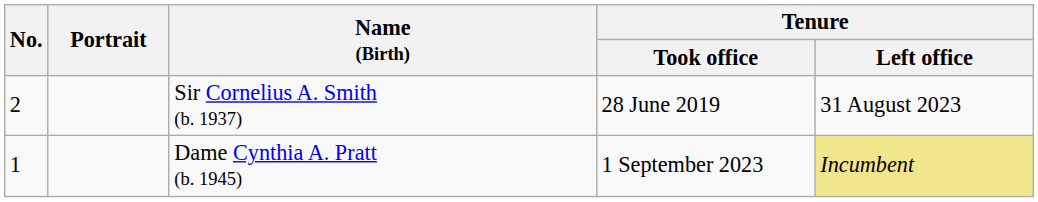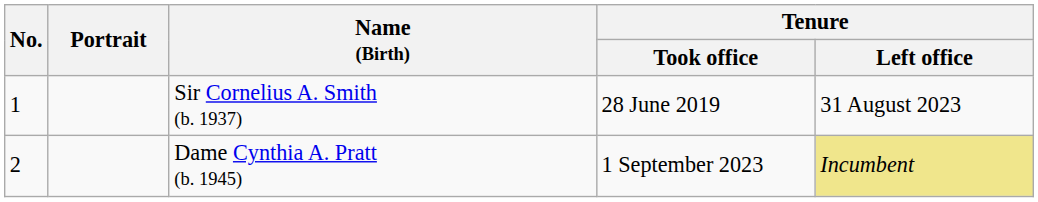 <table class="wikitable">
 <tr>
 <th scope="col" style="width:20px;" rowspan="2">No.</th>
 <th scope="col" style="width:80px;" rowspan="2">Portrait</th>
 <th scope="col" style="width:300px;" rowspan="2">Name<br><small>(Birth)</small></th>
 <th scope="col" style="width:300px;" colspan="2">Tenure</th>
 </tr>
 <tr>
 <th scope="col" style="width:150px;">Took office</th>
 <th scope="col" style="width:150px;">Left office</th>
 </tr>
 <tr>
-<td>2</td>
+<td>1</td>
 <td style="text-align: center;"></td>
 <td>Sir <a href='#'>Cornelius A. Smith</a><br><small>(b. 1937)</small></td>
 <td>28 June 2019</td>
 <td>31 August 2023</td>
 </tr>
 <tr>
-<td>1</td>
+<td>2</td>
 <td style="text-align: center;"></td>
 <td>Dame <a href='#'>Cynthia A. Pratt</a><br><small>(b. 1945)</small></td>
 <td>1 September 2023</td>
 <td style="background: khaki;"><em>Incumbent</em></td>
 </tr>
 </table>
